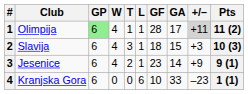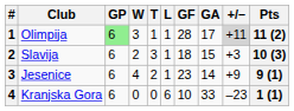 <table class="wikitable">
 <tr>
 <th>#</th>
 <th>Club</th>
 <th>GP</th>
 <th>W</th>
 <th>T</th>
 <th>L</th>
 <th>GF</th>
 <th>GA</th>
 <th>+/–</th>
 <th>Pts</th>
 </tr>
 <tr>
 <th>1</th>
 <td><a href='#'>Olimpija</a></td>
 <td style="background: lightgreen;">6</td>
-<td>4</td>
+<td>3</td>
 <td>1</td>
 <td>1</td>
 <td>28</td>
 <td>17</td>
 <td style="background: lightgrey;">+11</td>
 <th>11 (2)</th>
 </tr>
 <tr>
 <th>2</th>
 <td><a href='#'>Slavija</a></td>
 <td>6</td>
-<td>4</td>
+<td>2</td>
 <td>3</td>
 <td>1</td>
 <td>18</td>
 <td>15</td>
 <td>+3</td>
 <th>10 (3)</th>
 </tr>
 <tr>
 <th>3</th>
 <td><a href='#'>Jesenice</a></td>
 <td>6</td>
 <td>4</td>
 <td>2</td>
 <td>1</td>
 <td>23</td>
 <td>14</td>
 <td>+9</td>
 <th>9 (1)</th>
 </tr>
 <tr>
 <th>4</th>
 <td><a href='#'>Kranjska Gora</a></td>
 <td>6</td>
 <td>0</td>
 <td>0</td>
 <td>6</td>
 <td>10</td>
 <td>33</td>
 <td>–23</td>
 <th>1 (1)</th>
 </tr>
 </table>
